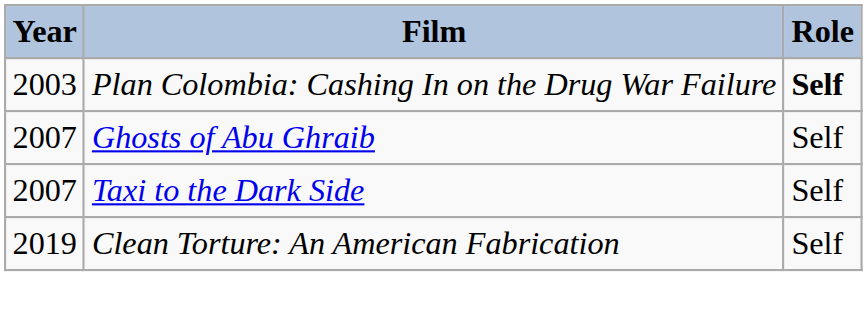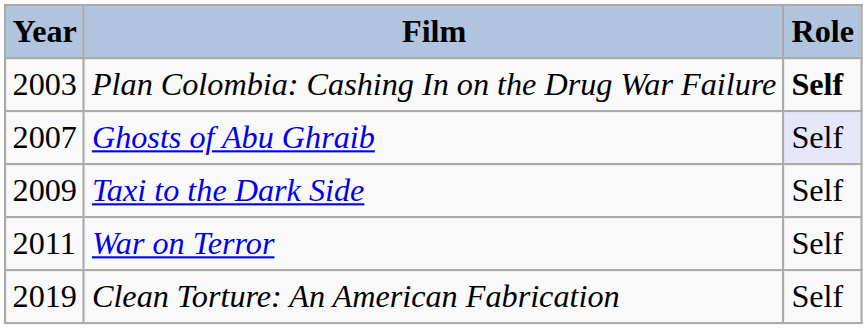 <table class="wikitable" style="font-size:95%;">
 <tr style="text-align:center;">
 <th style="background:#B0C4DE;">Year</th>
 <th style="background:#B0C4DE;">Film</th>
 <th style="background:#B0C4DE;">Role</th>
 </tr>
 <tr>
 <td>2003</td>
 <td><em>Plan Colombia: Cashing In on the Drug War Failure</em></td>
 <td><strong>Self</strong></td>
 </tr>
 <tr>
 <td>2007</td>
 <td><em><a href='#'>Ghosts of Abu Ghraib</a></em></td>
+<td style="background: lavender;">Self</td>
+</tr>
+<tr>
+<td>2009</td>
+<td><em><a href='#'>Taxi to the Dark Side</a></em></td>
 <td>Self</td>
 </tr>
 <tr>
-<td>2007</td>
-<td><em><a href='#'>Taxi to the Dark Side</a></em></td>
+<td>2011</td>
+<td><em><a href='#'>War on Terror</a></em></td>
 <td>Self</td>
 </tr>
 <tr>
 <td>2019</td>
 <td><em>Clean Torture: An American Fabrication</em></td>
 <td>Self</td>
 </tr>
 </table>
